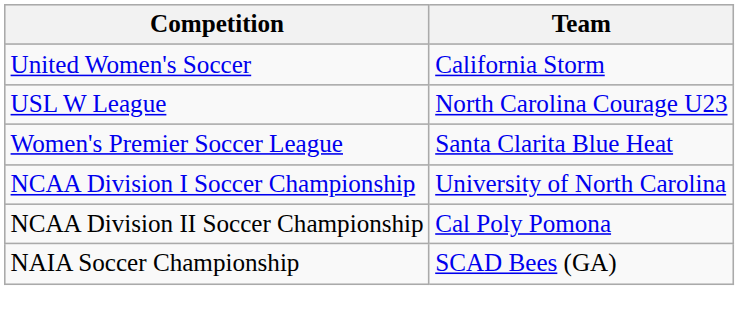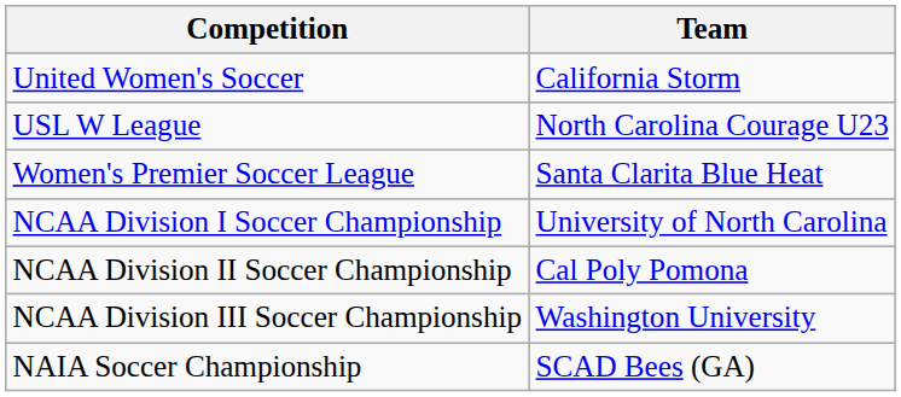 <table class="wikitable">
 <tr>
 <th scope="col">Competition</th>
 <th scope="col">Team</th>
 </tr>
 <tr>
 <td><a href='#'>United Women's Soccer</a></td>
 <td><a href='#'>California Storm</a></td>
 </tr>
 <tr>
 <td><a href='#'>USL W League</a></td>
 <td><a href='#'>North Carolina Courage U23</a></td>
 </tr>
 <tr>
 <td><a href='#'>Women's Premier Soccer League</a></td>
 <td><a href='#'>Santa Clarita Blue Heat</a></td>
 </tr>
 <tr>
 <td><a href='#'>NCAA Division I Soccer Championship</a></td>
 <td><a href='#'>University of North Carolina</a></td>
 </tr>
 <tr>
 <td>NCAA Division II Soccer Championship</td>
 <td><a href='#'>Cal Poly Pomona</a></td>
 </tr>
 <tr>
+<td>NCAA Division III Soccer Championship</td>
+<td><a href='#'>Washington University</a></td>
+</tr>
+<tr>
 <td>NAIA Soccer Championship</td>
 <td><a href='#'>SCAD Bees</a> (GA)</td>
 </tr>
 </table>
